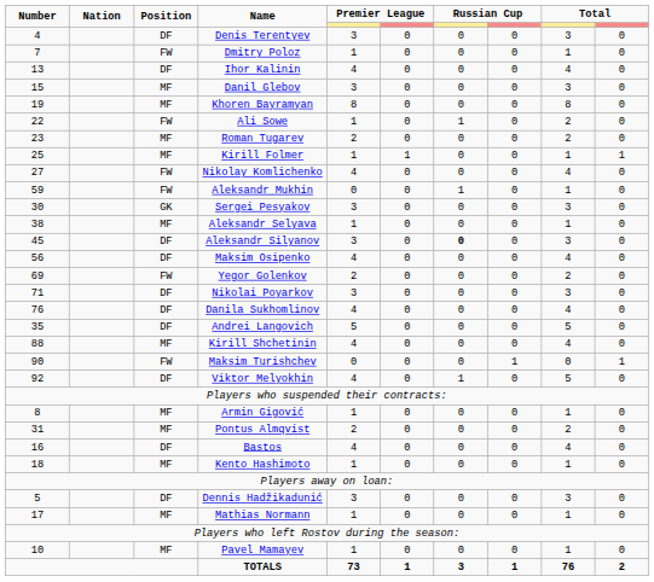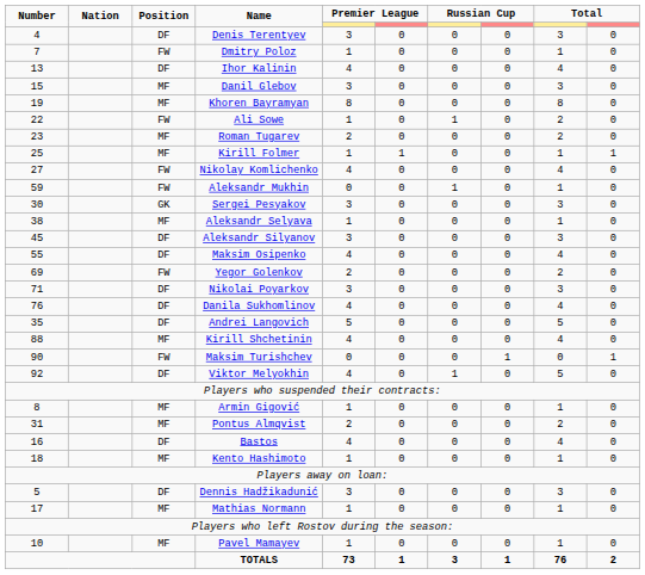 <table class="wikitable" style="font-size: 100%; text-align: center;">
 <tr>
 <td rowspan="2" width="10%" align="center"><strong>Number</strong></td>
 <td rowspan="2" width="10%" align="center"><strong>Nation</strong></td>
 <td rowspan="2" width="10%" align="center"><strong>Position</strong></td>
 <td rowspan="2" width="20%" align="center"><strong>Name</strong></td>
 <td colspan="2" align="center"><strong>Premier League</strong></td>
 <td colspan="2" align="center"><strong>Russian Cup</strong></td>
 <td colspan="2" align="center"><strong>Total</strong></td>
 </tr>
 <tr>
 <th width=60 style="background: #FFEE99"></th>
 <th width=60 style="background: #FF8888"></th>
 <th width=60 style="background: #FFEE99"></th>
 <th width=60 style="background: #FF8888"></th>
 <th width=60 style="background: #FFEE99"></th>
 <th width=60 style="background: #FF8888"></th>
 </tr>
 <tr>
 <td>4</td>
 <td></td>
 <td>DF</td>
 <td><a href='#'>Denis Terentyev</a></td>
 <td>3</td>
 <td>0</td>
 <td>0</td>
 <td>0</td>
 <td>3</td>
 <td>0</td>
 </tr>
 <tr>
 <td>7</td>
 <td></td>
 <td>FW</td>
 <td><a href='#'>Dmitry Poloz</a></td>
 <td>1</td>
 <td>0</td>
 <td>0</td>
 <td>0</td>
 <td>1</td>
 <td>0</td>
 </tr>
 <tr>
 <td>13</td>
 <td></td>
 <td>DF</td>
 <td><a href='#'>Ihor Kalinin</a></td>
 <td>4</td>
 <td>0</td>
 <td>0</td>
 <td>0</td>
 <td>4</td>
 <td>0</td>
 </tr>
 <tr>
 <td>15</td>
 <td></td>
 <td>MF</td>
 <td><a href='#'>Danil Glebov</a></td>
 <td>3</td>
 <td>0</td>
 <td>0</td>
 <td>0</td>
 <td>3</td>
 <td>0</td>
 </tr>
 <tr>
 <td>19</td>
 <td></td>
 <td>MF</td>
 <td><a href='#'>Khoren Bayramyan</a></td>
 <td>8</td>
 <td>0</td>
 <td>0</td>
 <td>0</td>
 <td>8</td>
 <td>0</td>
 </tr>
 <tr>
 <td>22</td>
 <td></td>
 <td>FW</td>
 <td><a href='#'>Ali Sowe</a></td>
 <td>1</td>
 <td>0</td>
 <td>1</td>
 <td>0</td>
 <td>2</td>
 <td>0</td>
 </tr>
 <tr>
 <td>23</td>
 <td></td>
 <td>MF</td>
 <td><a href='#'>Roman Tugarev</a></td>
 <td>2</td>
 <td>0</td>
 <td>0</td>
 <td>0</td>
 <td>2</td>
 <td>0</td>
 </tr>
 <tr>
 <td>25</td>
 <td></td>
 <td>MF</td>
 <td><a href='#'>Kirill Folmer</a></td>
 <td>1</td>
 <td>1</td>
 <td>0</td>
 <td>0</td>
 <td>1</td>
 <td>1</td>
 </tr>
 <tr>
 <td>27</td>
 <td></td>
 <td>FW</td>
 <td><a href='#'>Nikolay Komlichenko</a></td>
 <td>4</td>
 <td>0</td>
 <td>0</td>
 <td>0</td>
 <td>4</td>
 <td>0</td>
 </tr>
 <tr>
 <td>59</td>
 <td></td>
 <td>FW</td>
 <td><a href='#'>Aleksandr Mukhin</a></td>
 <td>0</td>
 <td>0</td>
 <td>1</td>
 <td>0</td>
 <td>1</td>
 <td>0</td>
 </tr>
 <tr>
 <td>30</td>
 <td></td>
 <td>GK</td>
 <td><a href='#'>Sergei Pesyakov</a></td>
 <td>3</td>
 <td>0</td>
 <td>0</td>
 <td>0</td>
 <td>3</td>
 <td>0</td>
 </tr>
 <tr>
 <td>38</td>
 <td></td>
 <td>MF</td>
 <td><a href='#'>Aleksandr Selyava</a></td>
 <td>1</td>
 <td>0</td>
 <td>0</td>
 <td>0</td>
 <td>1</td>
 <td>0</td>
 </tr>
 <tr>
 <td>45</td>
 <td></td>
 <td>DF</td>
 <td><a href='#'>Aleksandr Silyanov</a></td>
 <td>3</td>
 <td>0</td>
-<td><strong>0</strong></td>
+<td>0</td>
 <td>0</td>
 <td>3</td>
 <td>0</td>
 </tr>
 <tr>
-<td>56</td>
+<td>55</td>
 <td></td>
 <td>DF</td>
 <td><a href='#'>Maksim Osipenko</a></td>
 <td>4</td>
 <td>0</td>
 <td>0</td>
 <td>0</td>
 <td>4</td>
 <td>0</td>
 </tr>
 <tr>
 <td>69</td>
 <td></td>
 <td>FW</td>
 <td><a href='#'>Yegor Golenkov</a></td>
 <td>2</td>
 <td>0</td>
 <td>0</td>
 <td>0</td>
 <td>2</td>
 <td>0</td>
 </tr>
 <tr>
 <td>71</td>
 <td></td>
 <td>DF</td>
 <td><a href='#'>Nikolai Poyarkov</a></td>
 <td>3</td>
 <td>0</td>
 <td>0</td>
 <td>0</td>
 <td>3</td>
 <td>0</td>
 </tr>
 <tr>
 <td>76</td>
 <td></td>
 <td>DF</td>
 <td><a href='#'>Danila Sukhomlinov</a></td>
 <td>4</td>
 <td>0</td>
 <td>0</td>
 <td>0</td>
 <td>4</td>
 <td>0</td>
 </tr>
 <tr>
 <td>35</td>
 <td></td>
 <td>DF</td>
 <td><a href='#'>Andrei Langovich</a></td>
 <td>5</td>
 <td>0</td>
 <td>0</td>
 <td>0</td>
 <td>5</td>
 <td>0</td>
 </tr>
 <tr>
 <td>88</td>
 <td></td>
 <td>MF</td>
 <td><a href='#'>Kirill Shchetinin</a></td>
 <td>4</td>
 <td>0</td>
 <td>0</td>
 <td>0</td>
 <td>4</td>
 <td>0</td>
 </tr>
 <tr>
 <td>90</td>
 <td></td>
 <td>FW</td>
 <td><a href='#'>Maksim Turishchev</a></td>
 <td>0</td>
 <td>0</td>
 <td>0</td>
 <td>1</td>
 <td>0</td>
 <td>1</td>
 </tr>
 <tr>
 <td>92</td>
 <td></td>
 <td>DF</td>
 <td><a href='#'>Viktor Melyokhin</a></td>
 <td>4</td>
 <td>0</td>
 <td>1</td>
 <td>0</td>
 <td>5</td>
 <td>0</td>
 </tr>
 <tr>
 <td colspan="13"><em>Players who suspended their contracts:</em></td>
 </tr>
 <tr>
 <td>8</td>
 <td></td>
 <td>MF</td>
 <td><a href='#'>Armin Gigović</a></td>
 <td>1</td>
 <td>0</td>
 <td>0</td>
 <td>0</td>
 <td>1</td>
 <td>0</td>
 </tr>
 <tr>
 <td>31</td>
 <td></td>
 <td>MF</td>
 <td><a href='#'>Pontus Almqvist</a></td>
 <td>2</td>
 <td>0</td>
 <td>0</td>
 <td>0</td>
 <td>2</td>
 <td>0</td>
 </tr>
 <tr>
 <td>16</td>
 <td></td>
 <td>DF</td>
 <td><a href='#'>Bastos</a></td>
 <td>4</td>
 <td>0</td>
 <td>0</td>
 <td>0</td>
 <td>4</td>
 <td>0</td>
 </tr>
 <tr>
 <td>18</td>
 <td></td>
 <td>MF</td>
 <td><a href='#'>Kento Hashimoto</a></td>
 <td>1</td>
 <td>0</td>
 <td>0</td>
 <td>0</td>
 <td>1</td>
 <td>0</td>
 </tr>
 <tr>
 <td colspan="13"><em>Players away on loan:</em></td>
 </tr>
 <tr>
 <td>5</td>
 <td></td>
 <td>DF</td>
 <td><a href='#'>Dennis Hadžikadunić</a></td>
 <td>3</td>
 <td>0</td>
 <td>0</td>
 <td>0</td>
 <td>3</td>
 <td>0</td>
 </tr>
 <tr>
 <td>17</td>
 <td></td>
 <td>MF</td>
 <td><a href='#'>Mathias Normann</a></td>
 <td>1</td>
 <td>0</td>
 <td>0</td>
 <td>0</td>
 <td>1</td>
 <td>0</td>
 </tr>
 <tr>
 <td colspan="13"><em>Players who left Rostov during the season:</em></td>
 </tr>
 <tr>
 <td>10</td>
 <td></td>
 <td>MF</td>
 <td><a href='#'>Pavel Mamayev</a></td>
 <td>1</td>
 <td>0</td>
 <td>0</td>
 <td>0</td>
 <td>1</td>
 <td>0</td>
 </tr>
 <tr>
 <td colspan="3"></td>
 <td><strong>TOTALS</strong></td>
 <td><strong>73</strong></td>
 <td><strong>1</strong></td>
 <td><strong>3</strong></td>
 <td><strong>1</strong></td>
 <td><strong>76</strong></td>
 <td><strong>2</strong></td>
 </tr>
 </table>
